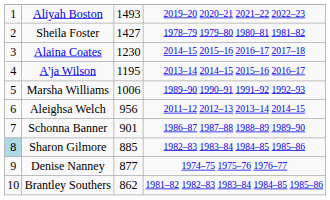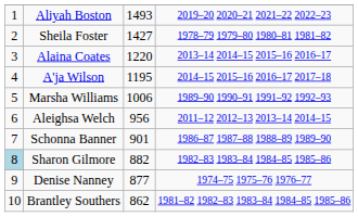 <table class="wikitable sortable" style="text-align: center">
 <tr>
 </tr>
 <tr>
 <td>1</td>
 <td><a href='#'>Aliyah Boston</a></td>
 <td>1493</td>
 <td style="font-size:80%;"><a href='#'>2019–20</a> <a href='#'>2020–21</a> <a href='#'>2021–22</a> <a href='#'>2022–23</a></td>
 </tr>
 <tr>
 <td>2</td>
 <td>Sheila Foster</td>
 <td>1427</td>
 <td style="font-size:80%;"><a href='#'>1978–79</a> <a href='#'>1979–80</a> <a href='#'>1980–81</a> <a href='#'>1981–82</a></td>
 </tr>
 <tr>
 <td>3</td>
 <td><a href='#'>Alaina Coates</a></td>
-<td>1230</td>
-<td style="font-size:80%;"><a href='#'>2014–15</a> <a href='#'>2015–16</a> <a href='#'>2016–17</a> <a href='#'>2017–18</a></td>
+<td>1220</td>
+<td style="font-size:80%;"><a href='#'>2013–14</a> <a href='#'>2014–15</a> <a href='#'>2015–16</a> <a href='#'>2016–17</a></td>
 </tr>
 <tr>
 <td>4</td>
 <td><a href='#'>A'ja Wilson</a></td>
 <td>1195</td>
-<td style="font-size:80%;"><a href='#'>2013–14</a> <a href='#'>2014–15</a> <a href='#'>2015–16</a> <a href='#'>2016–17</a></td>
+<td style="font-size:80%;"><a href='#'>2014–15</a> <a href='#'>2015–16</a> <a href='#'>2016–17</a> <a href='#'>2017–18</a></td>
 </tr>
 <tr>
 <td>5</td>
 <td>Marsha Williams</td>
 <td>1006</td>
 <td style="font-size:80%;"><a href='#'>1989–90</a> <a href='#'>1990–91</a> <a href='#'>1991–92</a> <a href='#'>1992–93</a></td>
 </tr>
 <tr>
 <td>6</td>
 <td>Aleighsa Welch</td>
 <td>956</td>
 <td style="font-size:80%;"><a href='#'>2011–12</a> <a href='#'>2012–13</a> <a href='#'>2013–14</a> <a href='#'>2014–15</a></td>
 </tr>
 <tr>
 <td>7</td>
 <td>Schonna Banner</td>
 <td>901</td>
 <td style="font-size:80%;"><a href='#'>1986–87</a> <a href='#'>1987–88</a> <a href='#'>1988–89</a> <a href='#'>1989–90</a></td>
 </tr>
 <tr>
 <td style="background: lightblue;">8</td>
 <td>Sharon Gilmore</td>
-<td>885</td>
+<td>882</td>
 <td style="font-size:80%;"><a href='#'>1982–83</a> <a href='#'>1983–84</a> <a href='#'>1984–85</a> <a href='#'>1985–86</a></td>
 </tr>
 <tr>
 <td>9</td>
 <td>Denise Nanney</td>
 <td>877</td>
 <td style="font-size:80%;"><a href='#'>1974–75</a> <a href='#'>1975–76</a> <a href='#'>1976–77</a></td>
 </tr>
 <tr>
 <td>10</td>
 <td>Brantley Southers</td>
 <td>862</td>
 <td style="font-size:80%;"><a href='#'>1981–82</a> <a href='#'>1982–83</a> <a href='#'>1983–84</a> <a href='#'>1984–85</a> <a href='#'>1985–86</a></td>
 </tr>
 </table>
